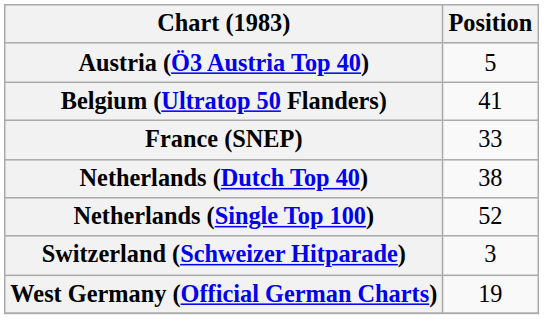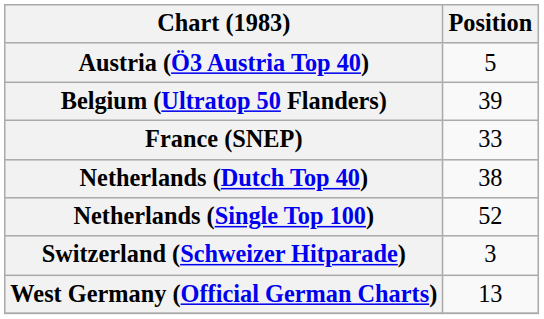 <table class="wikitable sortable plainrowheaders" style="text-align:center">
 <tr>
 <th scope="col">Chart (1983)</th>
 <th scope="col">Position</th>
 </tr>
 <tr>
 <th scope="row">Austria (<a href='#'>Ö3 Austria Top 40</a>)</th>
 <td>5</td>
 </tr>
 <tr>
 <th scope="row">Belgium (<a href='#'>Ultratop 50</a> Flanders)</th>
-<td>41</td>
+<td>39</td>
 </tr>
 <tr>
 <th scope="row">France (SNEP)</th>
 <td>33</td>
 </tr>
 <tr>
 <th scope="row">Netherlands (<a href='#'>Dutch Top 40</a>)</th>
 <td>38</td>
 </tr>
 <tr>
 <th scope="row">Netherlands (<a href='#'>Single Top 100</a>)</th>
 <td>52</td>
 </tr>
 <tr>
 <th scope="row">Switzerland (<a href='#'>Schweizer Hitparade</a>)</th>
 <td>3</td>
 </tr>
 <tr>
 <th scope="row">West Germany (<a href='#'>Official German Charts</a>)</th>
-<td>19</td>
+<td>13</td>
 </tr>
 <tr>
 </tr>
 </table>
